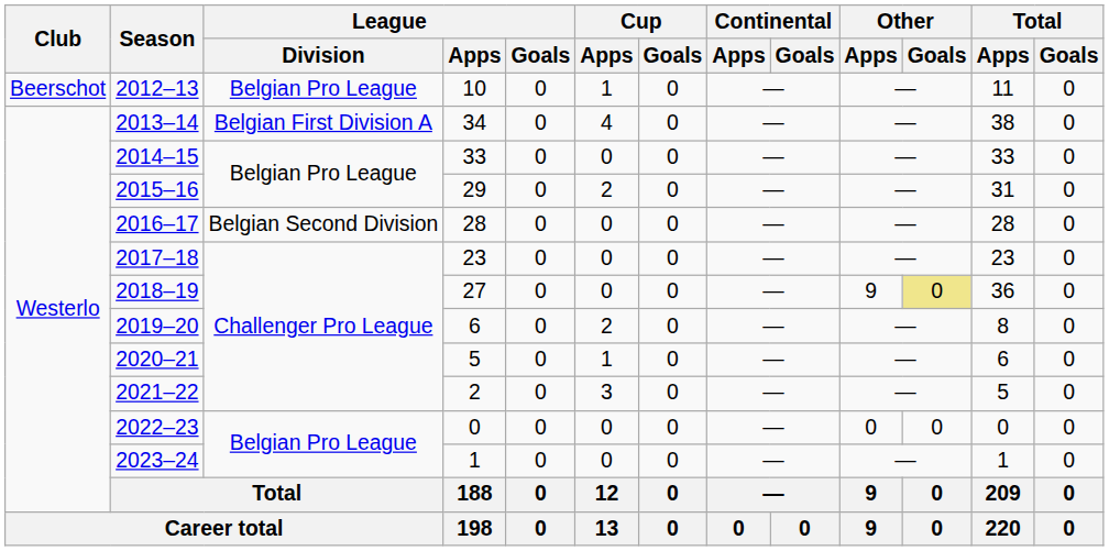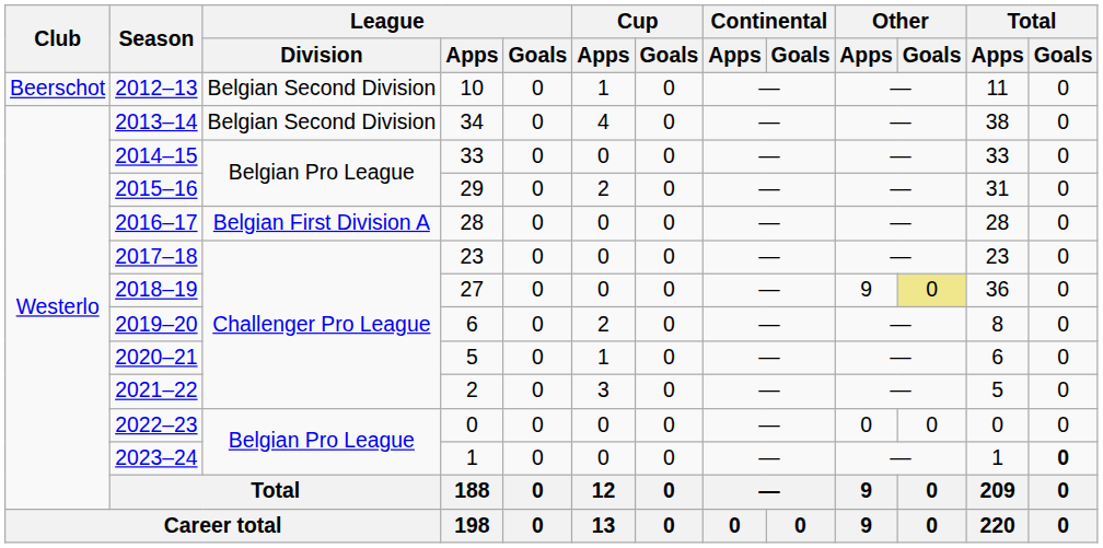 <table class="wikitable" style="text-align:center">
 <tr>
 <th rowspan="2">Club</th>
 <th rowspan="2">Season</th>
 <th colspan="3">League</th>
 <th colspan="2">Cup</th>
 <th colspan="2">Continental</th>
 <th colspan="2">Other</th>
 <th colspan="2">Total</th>
 </tr>
 <tr>
 <th>Division</th>
 <th>Apps</th>
 <th>Goals</th>
 <th>Apps</th>
 <th>Goals</th>
 <th>Apps</th>
 <th>Goals</th>
 <th>Apps</th>
 <th>Goals</th>
 <th>Apps</th>
 <th>Goals</th>
 </tr>
 <tr>
 <td><a href='#'>Beerschot</a></td>
 <td><a href='#'>2012–13</a></td>
-<td><a href='#'>Belgian Pro League</a></td>
+<td>Belgian Second Division</td>
 <td>10</td>
 <td>0</td>
 <td>1</td>
 <td>0</td>
 <td colspan="2">—</td>
 <td colspan="2">—</td>
 <td>11</td>
 <td>0</td>
 </tr>
 <tr>
 <td rowspan="12"><a href='#'>Westerlo</a></td>
 <td><a href='#'>2013–14</a></td>
-<td><a href='#'>Belgian First Division A</a></td>
+<td>Belgian Second Division</td>
 <td>34</td>
 <td>0</td>
 <td>4</td>
 <td>0</td>
 <td colspan="2">—</td>
 <td colspan="2">—</td>
 <td>38</td>
 <td>0</td>
 </tr>
 <tr>
 <td><a href='#'>2014–15</a></td>
 <td rowspan="2">Belgian Pro League</td>
 <td>33</td>
 <td>0</td>
 <td>0</td>
 <td>0</td>
 <td colspan="2">—</td>
 <td colspan="2">—</td>
 <td>33</td>
 <td>0</td>
 </tr>
 <tr>
 <td><a href='#'>2015–16</a></td>
 <td>29</td>
 <td>0</td>
 <td>2</td>
 <td>0</td>
 <td colspan="2">—</td>
 <td colspan="2">—</td>
 <td>31</td>
 <td>0</td>
 </tr>
 <tr>
 <td><a href='#'>2016–17</a></td>
-<td>Belgian Second Division</td>
+<td><a href='#'>Belgian First Division A</a></td>
 <td>28</td>
 <td>0</td>
 <td>0</td>
 <td>0</td>
 <td colspan="2">—</td>
 <td colspan="2">—</td>
 <td>28</td>
 <td>0</td>
 </tr>
 <tr>
 <td><a href='#'>2017–18</a></td>
 <td rowspan="5"><a href='#'>Challenger Pro League</a></td>
 <td>23</td>
 <td>0</td>
 <td>0</td>
 <td>0</td>
 <td colspan="2">—</td>
 <td colspan="2">—</td>
 <td>23</td>
 <td>0</td>
 </tr>
 <tr>
 <td><a href='#'>2018–19</a></td>
 <td>27</td>
 <td>0</td>
 <td>0</td>
 <td>0</td>
 <td colspan="2">—</td>
 <td>9</td>
 <td style="background: khaki;">0</td>
 <td>36</td>
 <td>0</td>
 </tr>
 <tr>
 <td><a href='#'>2019–20</a></td>
 <td>6</td>
 <td>0</td>
 <td>2</td>
 <td>0</td>
 <td colspan="2">—</td>
 <td colspan="2">—</td>
 <td>8</td>
 <td>0</td>
 </tr>
 <tr>
 <td><a href='#'>2020–21</a></td>
 <td>5</td>
 <td>0</td>
 <td>1</td>
 <td>0</td>
 <td colspan="2">—</td>
 <td colspan="2">—</td>
 <td>6</td>
 <td>0</td>
 </tr>
 <tr>
 <td><a href='#'>2021–22</a></td>
 <td>2</td>
 <td>0</td>
 <td>3</td>
 <td>0</td>
 <td colspan="2">—</td>
 <td colspan="2">—</td>
 <td>5</td>
 <td>0</td>
 </tr>
 <tr>
 <td><a href='#'>2022–23</a></td>
 <td rowspan="2"><a href='#'>Belgian Pro League</a></td>
 <td>0</td>
 <td>0</td>
 <td>0</td>
 <td>0</td>
 <td colspan="2">—</td>
 <td>0</td>
 <td>0</td>
 <td>0</td>
 <td>0</td>
 </tr>
 <tr>
 <td><a href='#'>2023–24</a></td>
 <td>1</td>
 <td>0</td>
 <td>0</td>
 <td>0</td>
 <td colspan="2">—</td>
 <td colspan="2">—</td>
 <td>1</td>
-<td>0</td>
+<td><strong>0</strong></td>
 </tr>
 <tr>
 <th colspan="2">Total</th>
 <th>188</th>
 <th>0</th>
 <th>12</th>
 <th>0</th>
 <th colspan="2">—</th>
 <th>9</th>
 <th>0</th>
 <th>209</th>
 <th>0</th>
 </tr>
 <tr>
 <th colspan="3">Career total</th>
 <th>198</th>
 <th>0</th>
 <th>13</th>
 <th>0</th>
 <th>0</th>
 <th>0</th>
 <th>9</th>
 <th>0</th>
 <th>220</th>
 <th>0</th>
 </tr>
 </table>
